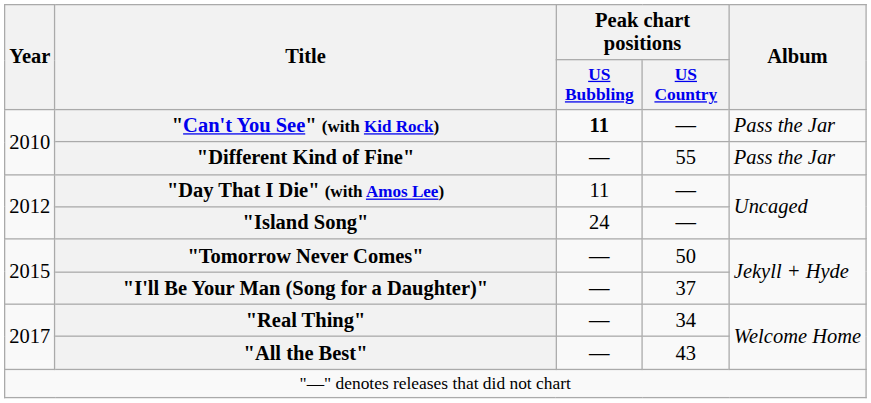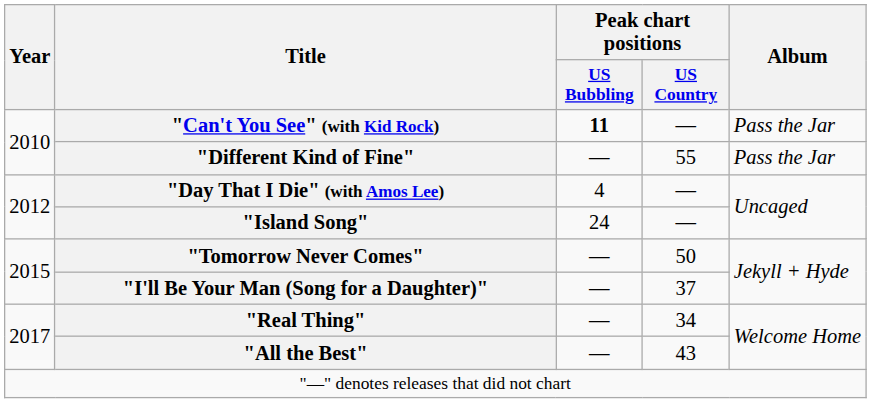 <table class="wikitable plainrowheaders" style="text-align:center;">
 <tr>
 <th scope="col" rowspan="2">Year</th>
 <th scope="col" rowspan="2" style="width:24em;">Title</th>
 <th scope="col" colspan="2">Peak chart<br>positions</th>
 <th scope="col" rowspan="2">Album</th>
 </tr>
 <tr>
 <th scope="col" style="width:4.5em;font-size:85%;"><a href='#'>US Bubbling</a><br></th>
 <th scope="col" style="width:4.5em;font-size:85%;"><a href='#'>US Country</a><br></th>
 </tr>
 <tr>
 <td rowspan="2">2010</td>
 <th scope="row">"<a href='#'>Can't You See</a>" <small>(with <a href='#'>Kid Rock</a>)</small></th>
 <td><strong>11</strong></td>
 <td>—</td>
 <td style="text-align:left;"><em>Pass the Jar</em></td>
 </tr>
 <tr>
 <th scope="row">"Different Kind of Fine"</th>
 <td>—</td>
 <td>55</td>
 <td style="text-align:left;"><em>Pass the Jar</em></td>
 </tr>
 <tr>
 <td rowspan="2">2012</td>
 <th scope="row">"Day That I Die" <small>(with <a href='#'>Amos Lee</a>)</small></th>
-<td>11</td>
+<td>4</td>
 <td>—</td>
 <td style="text-align:left;" rowspan="2"><em>Uncaged</em></td>
 </tr>
 <tr>
 <th scope="row">"Island Song"</th>
 <td>24</td>
 <td>—</td>
 </tr>
 <tr>
 <td rowspan="2">2015</td>
 <th scope="row">"Tomorrow Never Comes"</th>
 <td>—</td>
 <td>50</td>
 <td style="text-align:left;" rowspan="2"><em>Jekyll + Hyde</em></td>
 </tr>
 <tr>
 <th scope="row">"I'll Be Your Man (Song for a Daughter)"</th>
 <td>—</td>
 <td>37</td>
 </tr>
 <tr>
 <td rowspan="2">2017</td>
 <th scope="row">"Real Thing"</th>
 <td>—</td>
 <td>34</td>
 <td style="text-align:left;" rowspan="2"><em>Welcome Home</em></td>
 </tr>
 <tr>
 <th scope="row">"All the Best"</th>
 <td>—</td>
 <td>43</td>
 </tr>
 <tr>
 <td colspan="5" style="font-size:85%">"—" denotes releases that did not chart</td>
 </tr>
 </table>
